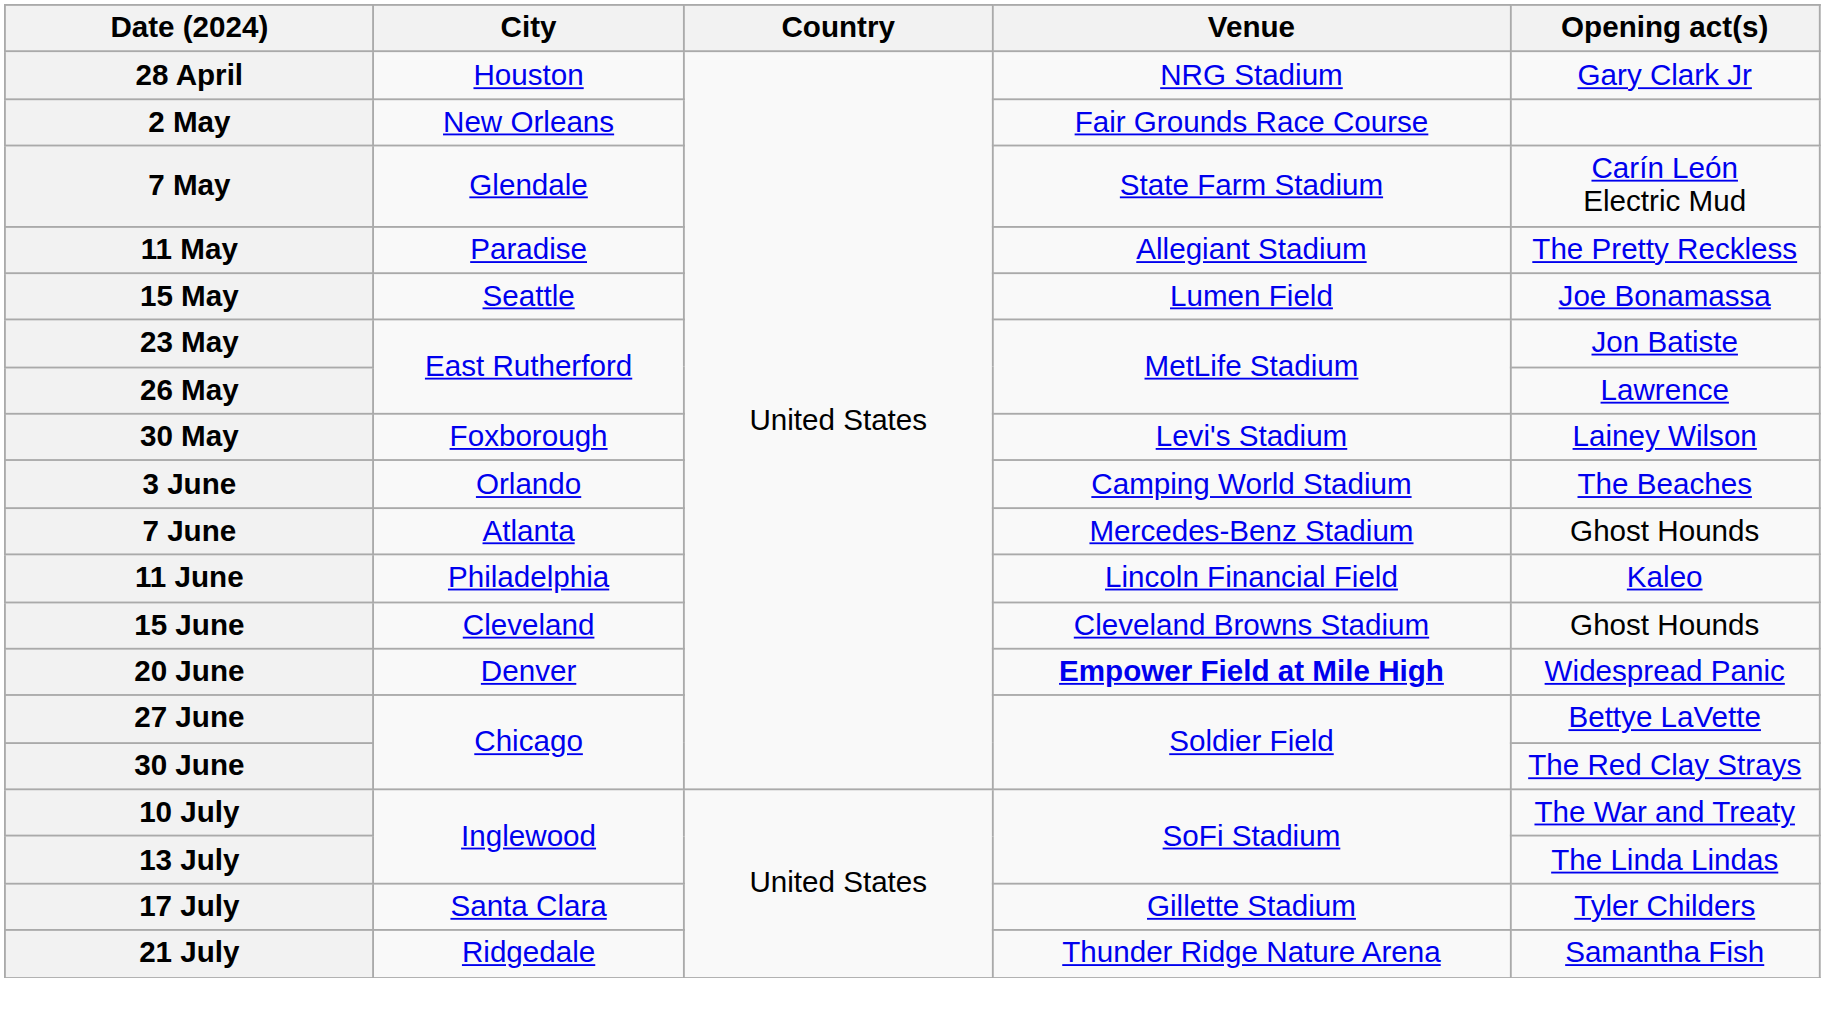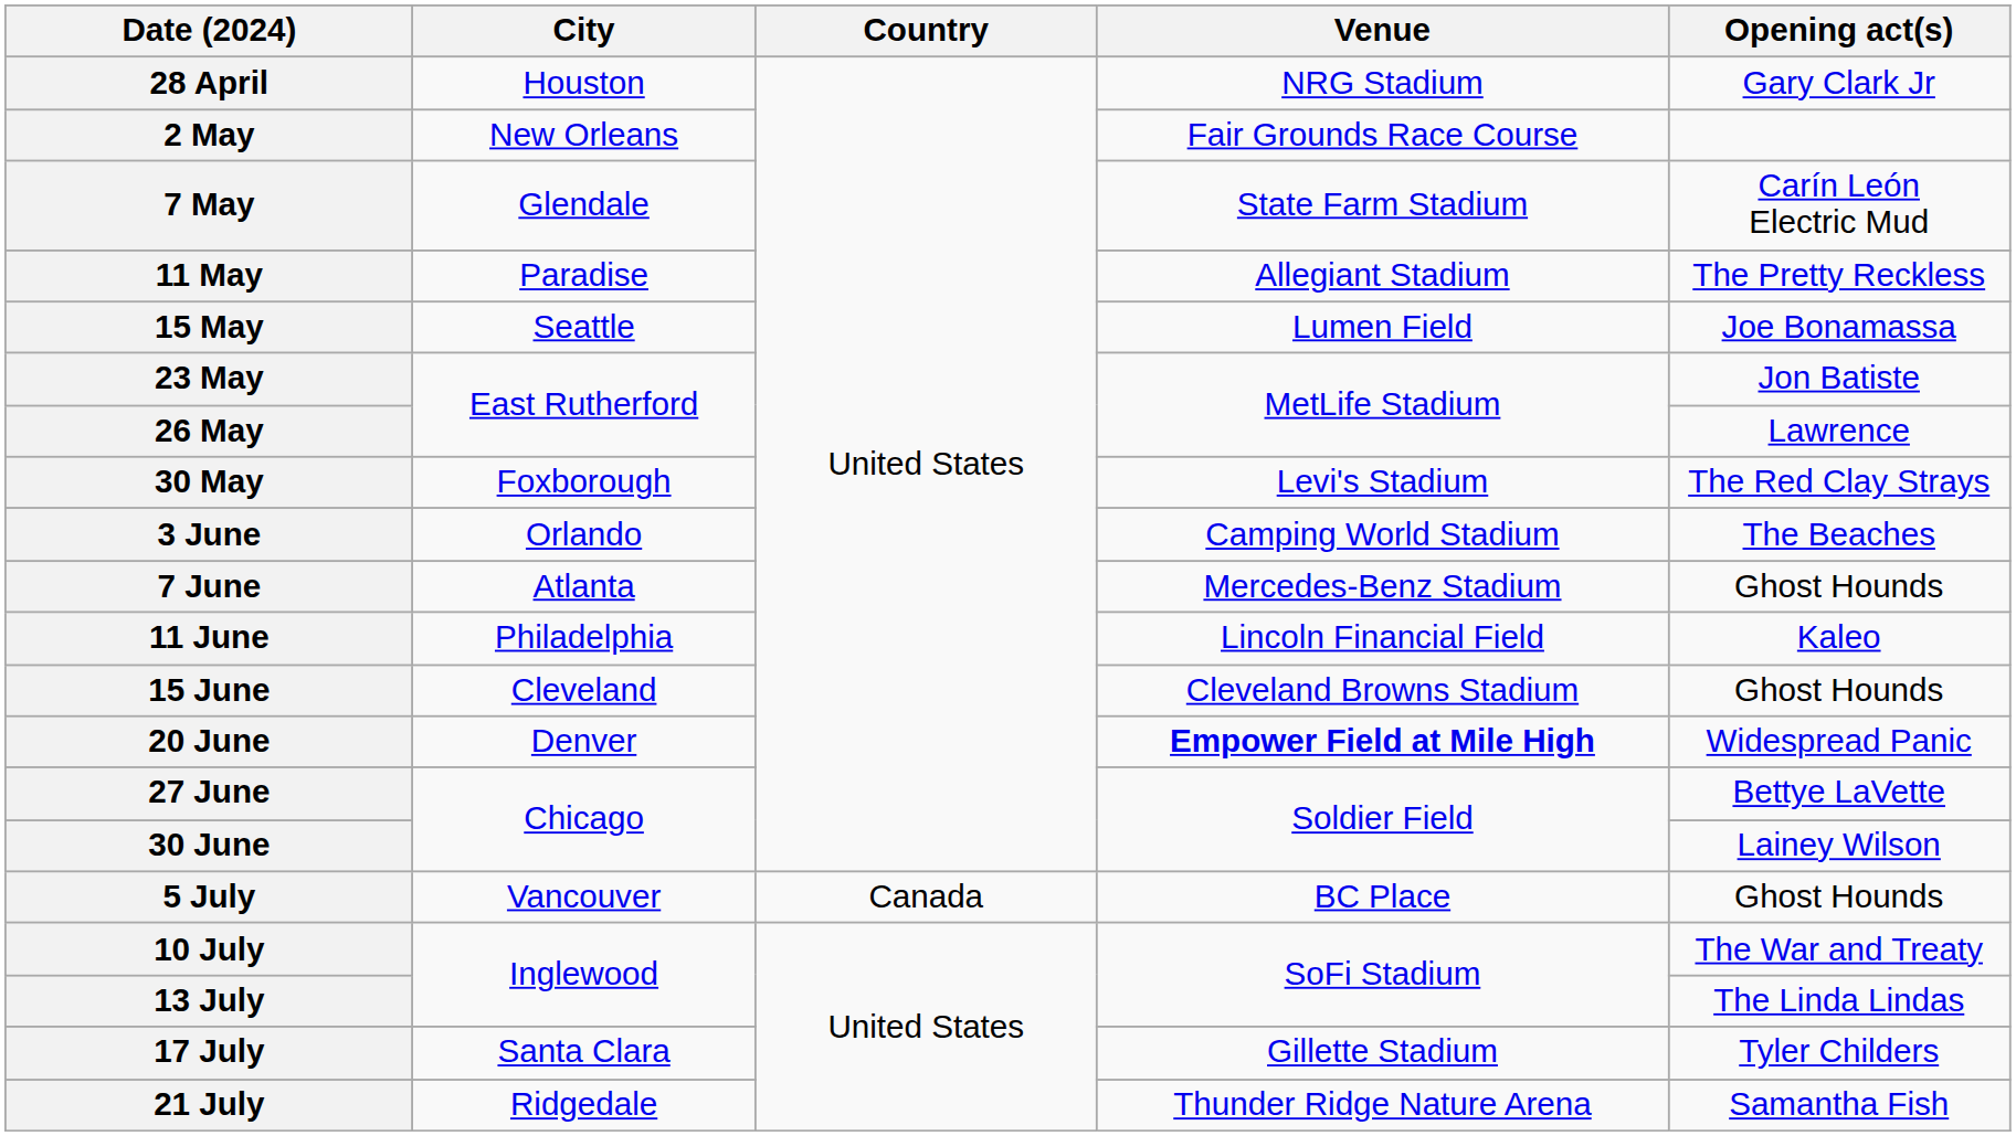 <table class="wikitable plainrowheaders" style="text-align:center;">
 <tr>
 <th scope="col" style="width:12em;">Date (2024)</th>
 <th scope="col" style="width:10em;">City</th>
 <th scope="col" style="width:10em;">Country</th>
 <th scope="col" style="width:17em;">Venue</th>
 <th scope="col" style="width:10em;">Opening act(s)</th>
 </tr>
 <tr>
 <th scope="row" style="text-align:center;">28 April</th>
 <td><a href='#'>Houston</a></td>
 <td rowspan="15">United States</td>
 <td><a href='#'>NRG Stadium</a></td>
 <td><a href='#'>Gary Clark Jr</a></td>
 </tr>
 <tr>
 <th scope="row" style="text-align:center;">2 May</th>
 <td><a href='#'>New Orleans</a></td>
 <td><a href='#'>Fair Grounds Race Course</a></td>
 <td></td>
 </tr>
 <tr>
 <th scope="row" style="text-align:center;">7 May</th>
 <td><a href='#'>Glendale</a></td>
 <td><a href='#'>State Farm Stadium</a></td>
 <td><a href='#'>Carín León</a><br>Electric Mud</td>
 </tr>
 <tr>
 <th scope="row" style="text-align:center;">11 May</th>
 <td><a href='#'>Paradise</a></td>
 <td><a href='#'>Allegiant Stadium</a></td>
 <td><a href='#'>The Pretty Reckless</a></td>
 </tr>
 <tr>
 <th scope="row" style="text-align:center;">15 May</th>
 <td><a href='#'>Seattle</a></td>
 <td><a href='#'>Lumen Field</a></td>
 <td><a href='#'>Joe Bonamassa</a></td>
 </tr>
 <tr>
 <th scope="row" style="text-align:center;">23 May</th>
 <td rowspan="2"><a href='#'>East Rutherford</a></td>
 <td rowspan="2"><a href='#'>MetLife Stadium</a></td>
 <td><a href='#'>Jon Batiste</a></td>
 </tr>
 <tr>
 <th scope="row" style="text-align:center;">26 May</th>
 <td><a href='#'>Lawrence</a></td>
 </tr>
 <tr>
 <th scope="row" style="text-align:center;">30 May</th>
 <td><a href='#'>Foxborough</a></td>
 <td><a href='#'>Levi's Stadium</a></td>
-<td><a href='#'>Lainey Wilson</a></td>
+<td><a href='#'>The Red Clay Strays</a></td>
 </tr>
 <tr>
 <th scope="row" style="text-align:center;">3 June</th>
 <td><a href='#'>Orlando</a></td>
 <td><a href='#'>Camping World Stadium</a></td>
 <td><a href='#'>The Beaches</a></td>
 </tr>
 <tr>
 <th scope="row" style="text-align:center;">7 June</th>
 <td><a href='#'>Atlanta</a></td>
 <td><a href='#'>Mercedes-Benz Stadium</a></td>
 <td>Ghost Hounds</td>
 </tr>
 <tr>
 <th scope="row" style="text-align:center;">11 June</th>
 <td><a href='#'>Philadelphia</a></td>
 <td><a href='#'>Lincoln Financial Field</a></td>
 <td><a href='#'>Kaleo</a></td>
 </tr>
 <tr>
 <th scope="row" style="text-align:center;">15 June</th>
 <td><a href='#'>Cleveland</a></td>
 <td><a href='#'>Cleveland Browns Stadium</a></td>
 <td>Ghost Hounds</td>
 </tr>
 <tr>
 <th scope="row" style="text-align:center;">20 June</th>
 <td><a href='#'>Denver</a></td>
 <td><strong><a href='#'>Empower Field at Mile High</a></strong></td>
 <td><a href='#'>Widespread Panic</a></td>
 </tr>
 <tr>
 <th scope="row" style="text-align:center;">27 June</th>
 <td rowspan="2"><a href='#'>Chicago</a></td>
 <td rowspan="2"><a href='#'>Soldier Field</a></td>
 <td><a href='#'>Bettye LaVette</a></td>
 </tr>
 <tr>
 <th scope="row" style="text-align:center;">30 June</th>
-<td><a href='#'>The Red Clay Strays</a></td>
+<td><a href='#'>Lainey Wilson</a></td>
+</tr>
+<tr>
+<th scope="row" style="text-align:center;">5 July</th>
+<td><a href='#'>Vancouver</a></td>
+<td>Canada</td>
+<td><a href='#'>BC Place</a></td>
+<td>Ghost Hounds</td>
 </tr>
 <tr>
 <th scope="row" style="text-align:center;">10 July</th>
 <td rowspan="2"><a href='#'>Inglewood</a></td>
 <td rowspan="4">United States</td>
 <td rowspan="2"><a href='#'>SoFi Stadium</a></td>
 <td><a href='#'>The War and Treaty</a></td>
 </tr>
 <tr>
 <th scope="row" style="text-align:center;">13 July</th>
 <td><a href='#'>The Linda Lindas</a></td>
 </tr>
 <tr>
 <th scope="row" style="text-align:center;">17 July</th>
 <td><a href='#'>Santa Clara</a></td>
 <td><a href='#'>Gillette Stadium</a></td>
 <td><a href='#'>Tyler Childers</a></td>
 </tr>
 <tr>
 <th scope="row" style="text-align:center;">21 July</th>
 <td><a href='#'>Ridgedale</a></td>
 <td><a href='#'>Thunder Ridge Nature Arena</a></td>
 <td><a href='#'>Samantha Fish</a></td>
 </tr>
 </table>
